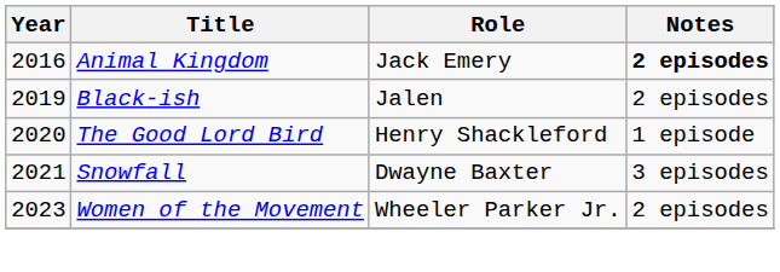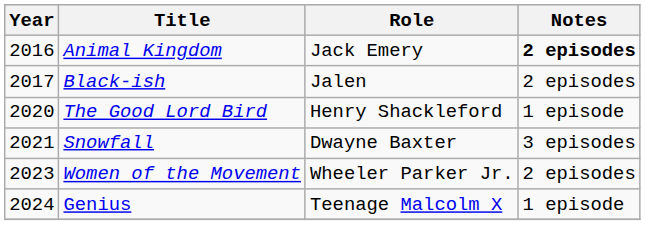 <table class="wikitable">
 <tr style="background:#ccc; text-align:center;">
 <th>Year</th>
 <th>Title</th>
 <th>Role</th>
 <th>Notes</th>
 </tr>
 <tr>
 <td>2016</td>
 <td><em><a href='#'>Animal Kingdom</a></em></td>
 <td>Jack Emery</td>
 <td><strong>2 episodes</strong></td>
 </tr>
 <tr>
-<td>2019</td>
+<td>2017</td>
 <td><em><a href='#'>Black-ish</a></em></td>
 <td>Jalen</td>
 <td>2 episodes</td>
 </tr>
 <tr>
 <td>2020</td>
 <td><em><a href='#'>The Good Lord Bird</a></em></td>
 <td>Henry Shackleford</td>
 <td>1 episode</td>
 </tr>
 <tr>
 <td>2021</td>
 <td><em><a href='#'>Snowfall</a></em></td>
 <td>Dwayne Baxter</td>
 <td>3 episodes</td>
 </tr>
 <tr>
 <td>2023</td>
 <td><em><a href='#'>Women of the Movement</a></em></td>
 <td>Wheeler Parker Jr.</td>
 <td>2 episodes</td>
 </tr>
 <tr>
+<td>2024</td>
+<td><a href='#'>Genius</a></td>
+<td>Teenage <a href='#'>Malcolm X</a></td>
+<td>1 episode</td>
+</tr>
+<tr>
 </tr>
 </table>
